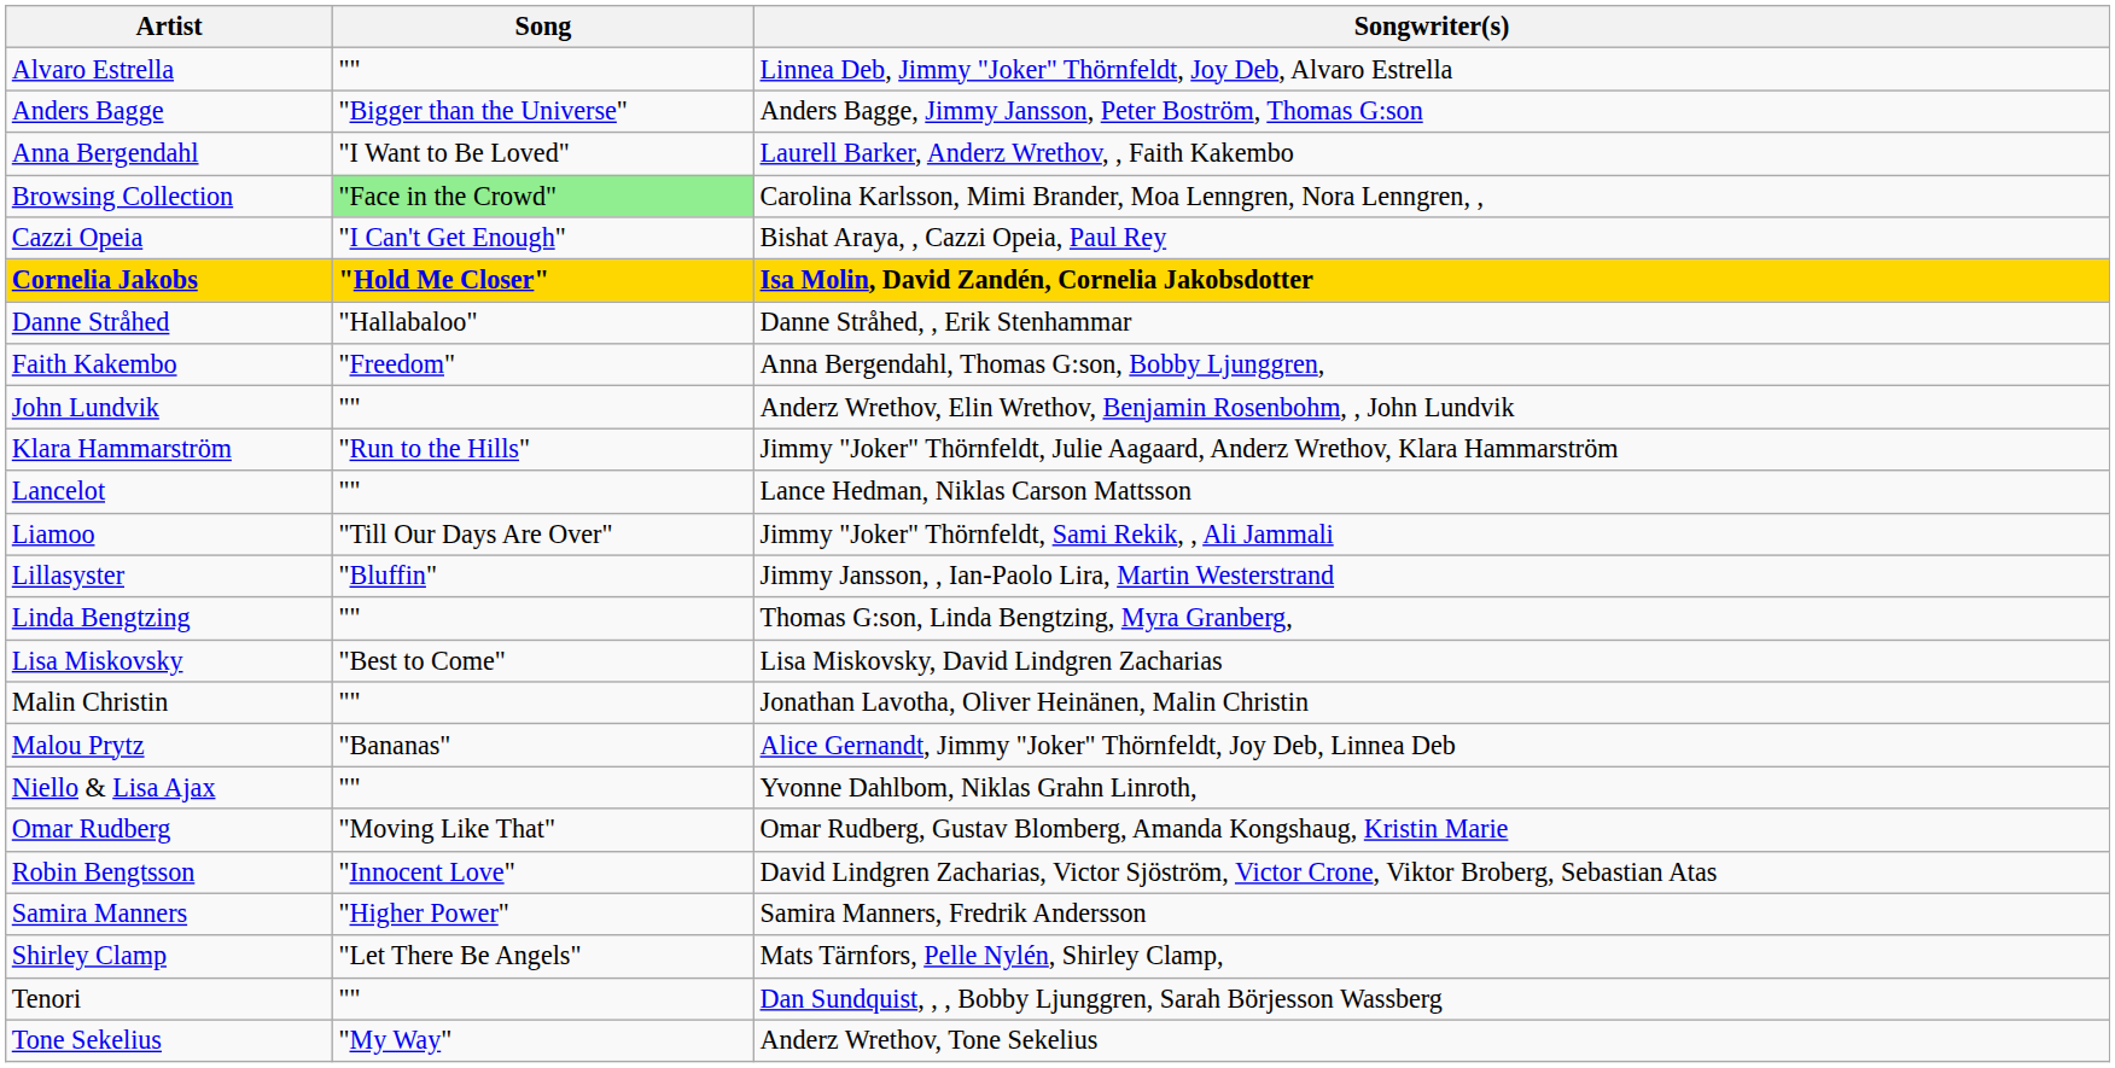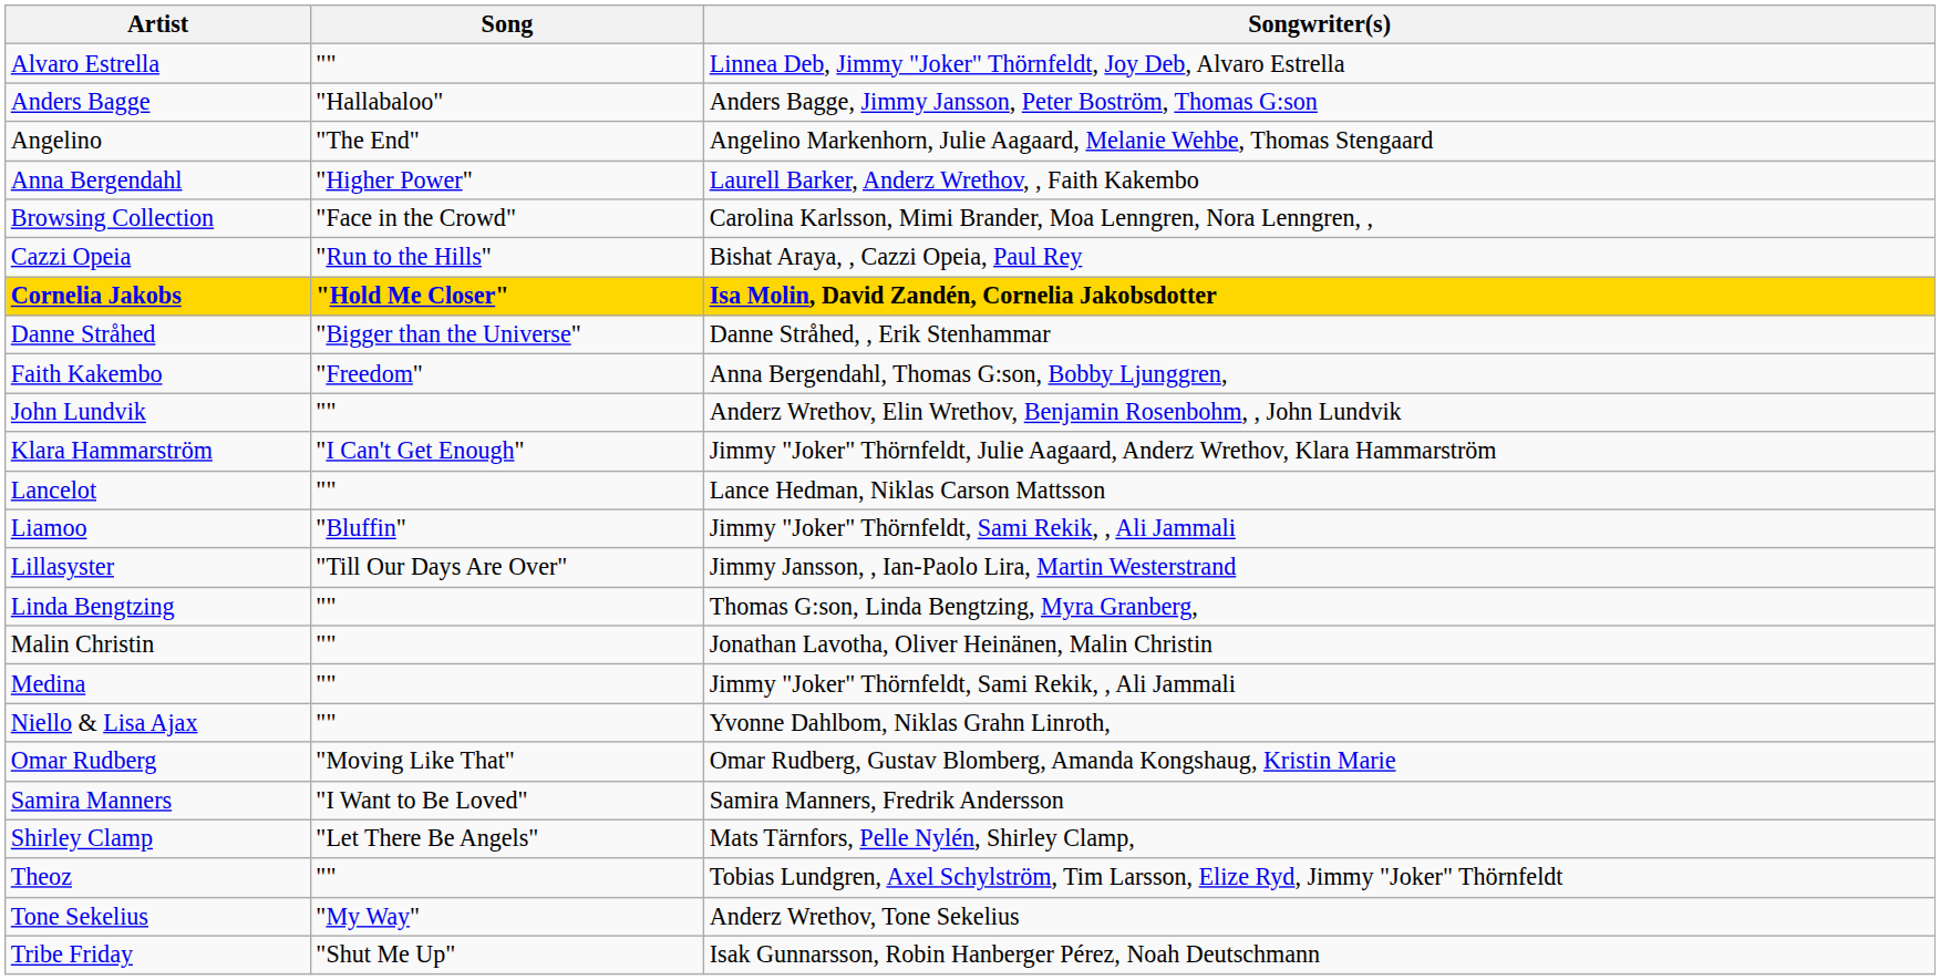 <table class="sortable wikitable" width="100%" style="margin: 1em auto 1em auto;">
 <tr>
 <th>Artist</th>
 <th>Song</th>
 <th>Songwriter(s)</th>
 </tr>
 <tr>
 <td><a href='#'>Alvaro Estrella</a></td>
 <td>""</td>
 <td><a href='#'>Linnea Deb</a>, <a href='#'>Jimmy "Joker" Thörnfeldt</a>, <a href='#'>Joy Deb</a>, Alvaro Estrella</td>
 </tr>
 <tr>
 <td><a href='#'>Anders Bagge</a></td>
-<td>"<a href='#'>Bigger than the Universe</a>"</td>
+<td>"Hallabaloo"</td>
 <td>Anders Bagge, <a href='#'>Jimmy Jansson</a>, <a href='#'>Peter Boström</a>, <a href='#'>Thomas G:son</a></td>
 </tr>
 <tr>
+<td>Angelino</td>
+<td>"The End"</td>
+<td>Angelino Markenhorn, Julie Aagaard, <a href='#'>Melanie Wehbe</a>, Thomas Stengaard</td>
+</tr>
+<tr>
 <td><a href='#'>Anna Bergendahl</a></td>
-<td>"I Want to Be Loved"</td>
+<td>"<a href='#'>Higher Power</a>"</td>
 <td><a href='#'>Laurell Barker</a>, <a href='#'>Anderz Wrethov</a>, , Faith Kakembo</td>
 </tr>
 <tr>
 <td><a href='#'>Browsing Collection</a></td>
-<td style="background: lightgreen;">"Face in the Crowd"</td>
+<td>"Face in the Crowd"</td>
 <td>Carolina Karlsson, Mimi Brander, Moa Lenngren, Nora Lenngren, , </td>
 </tr>
 <tr>
 <td><a href='#'>Cazzi Opeia</a></td>
-<td>"<a href='#'>I Can't Get Enough</a>"</td>
+<td>"<a href='#'>Run to the Hills</a>"</td>
 <td>Bishat Araya, , Cazzi Opeia, <a href='#'>Paul Rey</a></td>
 </tr>
 <tr style="font-weight:bold;background:gold;">
 <td><a href='#'>Cornelia Jakobs</a></td>
 <td>"<a href='#'>Hold Me Closer</a>"</td>
 <td><a href='#'>Isa Molin</a>, David Zandén, Cornelia Jakobsdotter</td>
 </tr>
 <tr>
 <td><a href='#'>Danne Stråhed</a></td>
-<td>"Hallabaloo"</td>
+<td>"<a href='#'>Bigger than the Universe</a>"</td>
 <td>Danne Stråhed, , Erik Stenhammar</td>
 </tr>
 <tr>
 <td><a href='#'>Faith Kakembo</a></td>
 <td>"<a href='#'>Freedom</a>"</td>
 <td>Anna Bergendahl, Thomas G:son, <a href='#'>Bobby Ljunggren</a>, </td>
 </tr>
 <tr>
 <td><a href='#'>John Lundvik</a></td>
 <td>""</td>
 <td>Anderz Wrethov, Elin Wrethov, <a href='#'>Benjamin Rosenbohm</a>, , John Lundvik</td>
 </tr>
 <tr>
 <td><a href='#'>Klara Hammarström</a></td>
-<td>"<a href='#'>Run to the Hills</a>"</td>
+<td>"<a href='#'>I Can't Get Enough</a>"</td>
 <td>Jimmy "Joker" Thörnfeldt, Julie Aagaard, Anderz Wrethov, Klara Hammarström</td>
 </tr>
 <tr>
 <td><a href='#'>Lancelot</a></td>
 <td>""</td>
 <td>Lance Hedman, Niklas Carson Mattsson</td>
 </tr>
 <tr>
 <td><a href='#'>Liamoo</a></td>
-<td>"Till Our Days Are Over"</td>
+<td>"<a href='#'>Bluffin</a>"</td>
 <td>Jimmy "Joker" Thörnfeldt, <a href='#'>Sami Rekik</a>, , <a href='#'>Ali Jammali</a></td>
 </tr>
 <tr>
 <td><a href='#'>Lillasyster</a></td>
-<td>"<a href='#'>Bluffin</a>"</td>
+<td>"Till Our Days Are Over"</td>
 <td>Jimmy Jansson, , Ian-Paolo Lira, <a href='#'>Martin Westerstrand</a></td>
 </tr>
 <tr>
 <td><a href='#'>Linda Bengtzing</a></td>
 <td>""</td>
 <td>Thomas G:son, Linda Bengtzing, <a href='#'>Myra Granberg</a>, </td>
 </tr>
 <tr>
-<td><a href='#'>Lisa Miskovsky</a></td>
-<td>"Best to Come"</td>
-<td>Lisa Miskovsky, David Lindgren Zacharias</td>
-</tr>
-<tr>
 <td>Malin Christin</td>
 <td>""</td>
 <td>Jonathan Lavotha, Oliver Heinänen, Malin Christin</td>
 </tr>
 <tr>
-<td><a href='#'>Malou Prytz</a></td>
-<td>"Bananas"</td>
-<td><a href='#'>Alice Gernandt</a>, Jimmy "Joker" Thörnfeldt, Joy Deb, Linnea Deb</td>
+<td><a href='#'>Medina</a></td>
+<td>""</td>
+<td>Jimmy "Joker" Thörnfeldt, Sami Rekik, , Ali Jammali</td>
 </tr>
 <tr>
 <td><a href='#'>Niello</a> & <a href='#'>Lisa Ajax</a></td>
 <td>""</td>
 <td>Yvonne Dahlbom, Niklas Grahn Linroth, </td>
 </tr>
 <tr>
 <td><a href='#'>Omar Rudberg</a></td>
 <td>"Moving Like That"</td>
 <td>Omar Rudberg, Gustav Blomberg, Amanda Kongshaug, <a href='#'>Kristin Marie</a></td>
 </tr>
 <tr>
-<td><a href='#'>Robin Bengtsson</a></td>
-<td>"<a href='#'>Innocent Love</a>"</td>
-<td>David Lindgren Zacharias, Victor Sjöström, <a href='#'>Victor Crone</a>, Viktor Broberg, Sebastian Atas</td>
-</tr>
-<tr>
 <td><a href='#'>Samira Manners</a></td>
-<td>"<a href='#'>Higher Power</a>"</td>
+<td>"I Want to Be Loved"</td>
 <td>Samira Manners, Fredrik Andersson</td>
 </tr>
 <tr>
 <td><a href='#'>Shirley Clamp</a></td>
 <td>"Let There Be Angels"</td>
 <td>Mats Tärnfors, <a href='#'>Pelle Nylén</a>, Shirley Clamp, </td>
 </tr>
 <tr>
-<td>Tenori</td>
+<td><a href='#'>Theoz</a></td>
 <td>""</td>
-<td><a href='#'>Dan Sundquist</a>, , , Bobby Ljunggren, Sarah Börjesson Wassberg</td>
+<td>Tobias Lundgren, <a href='#'>Axel Schylström</a>, Tim Larsson, <a href='#'>Elize Ryd</a>, Jimmy "Joker" Thörnfeldt</td>
 </tr>
 <tr>
 <td><a href='#'>Tone Sekelius</a></td>
 <td>"<a href='#'>My Way</a>"</td>
 <td>Anderz Wrethov, Tone Sekelius</td>
 </tr>
+<tr>
+<td><a href='#'>Tribe Friday</a></td>
+<td>"Shut Me Up"</td>
+<td>Isak Gunnarsson, Robin Hanberger Pérez, Noah Deutschmann</td>
+</tr>
 </table>
